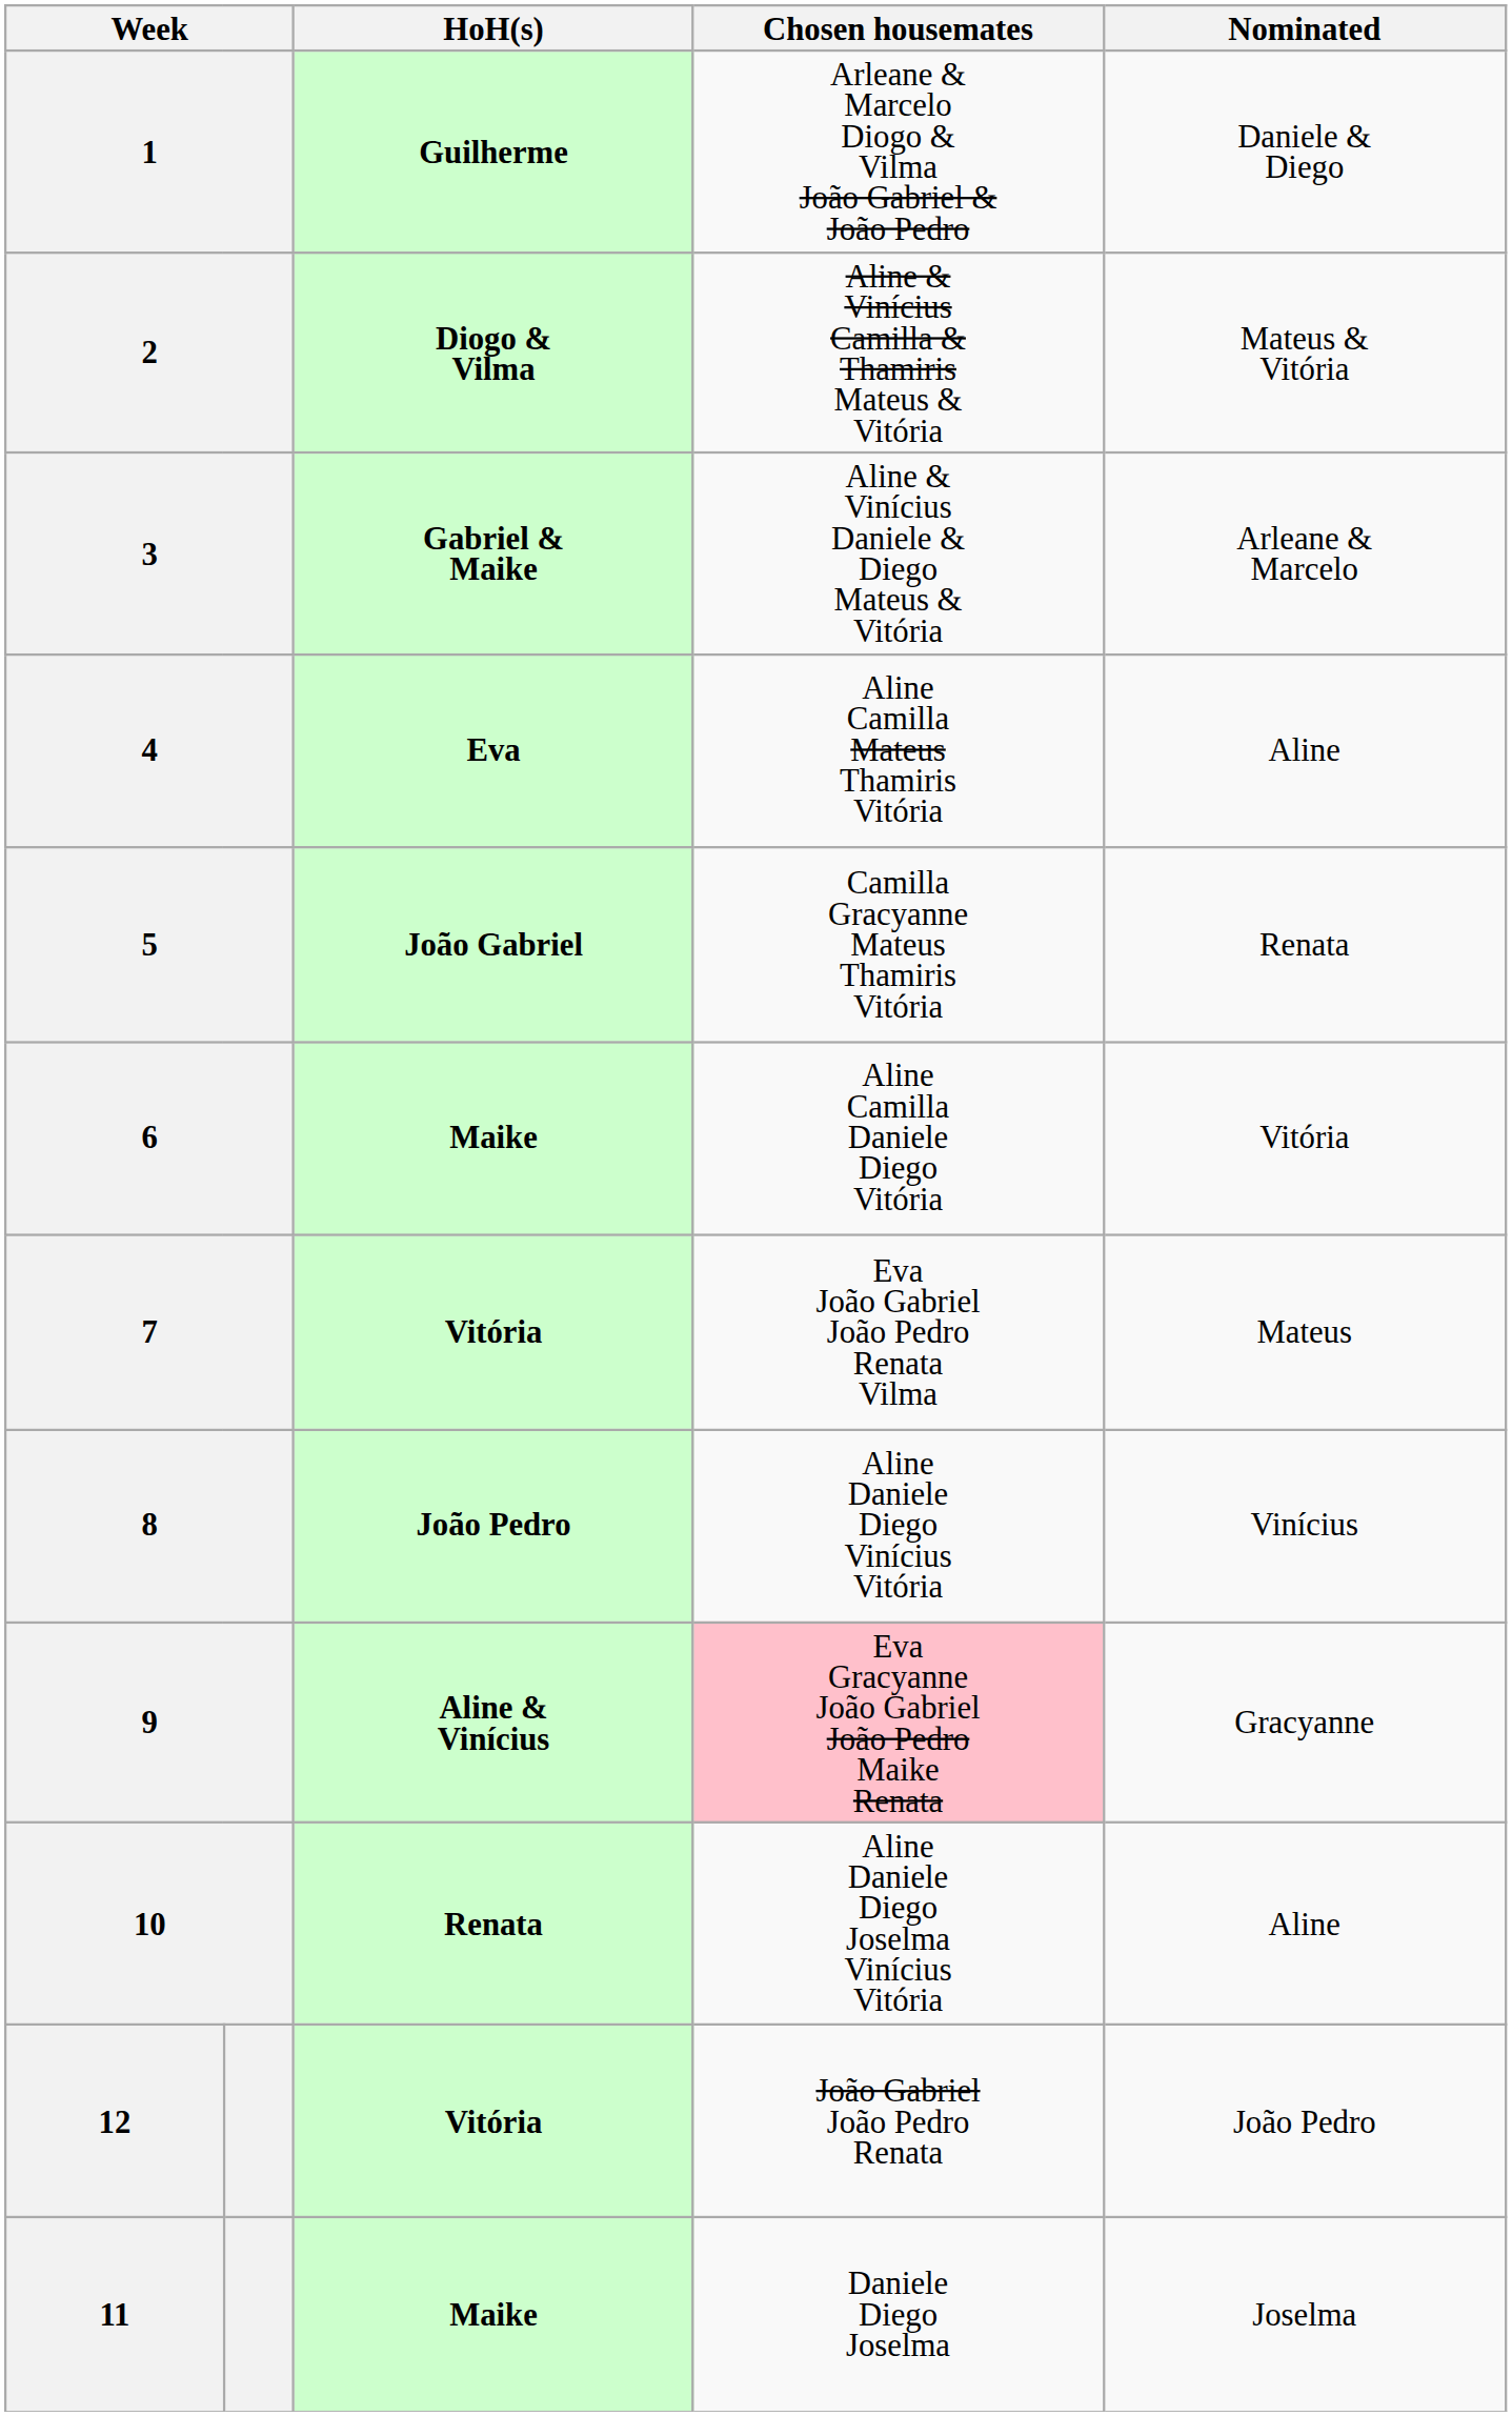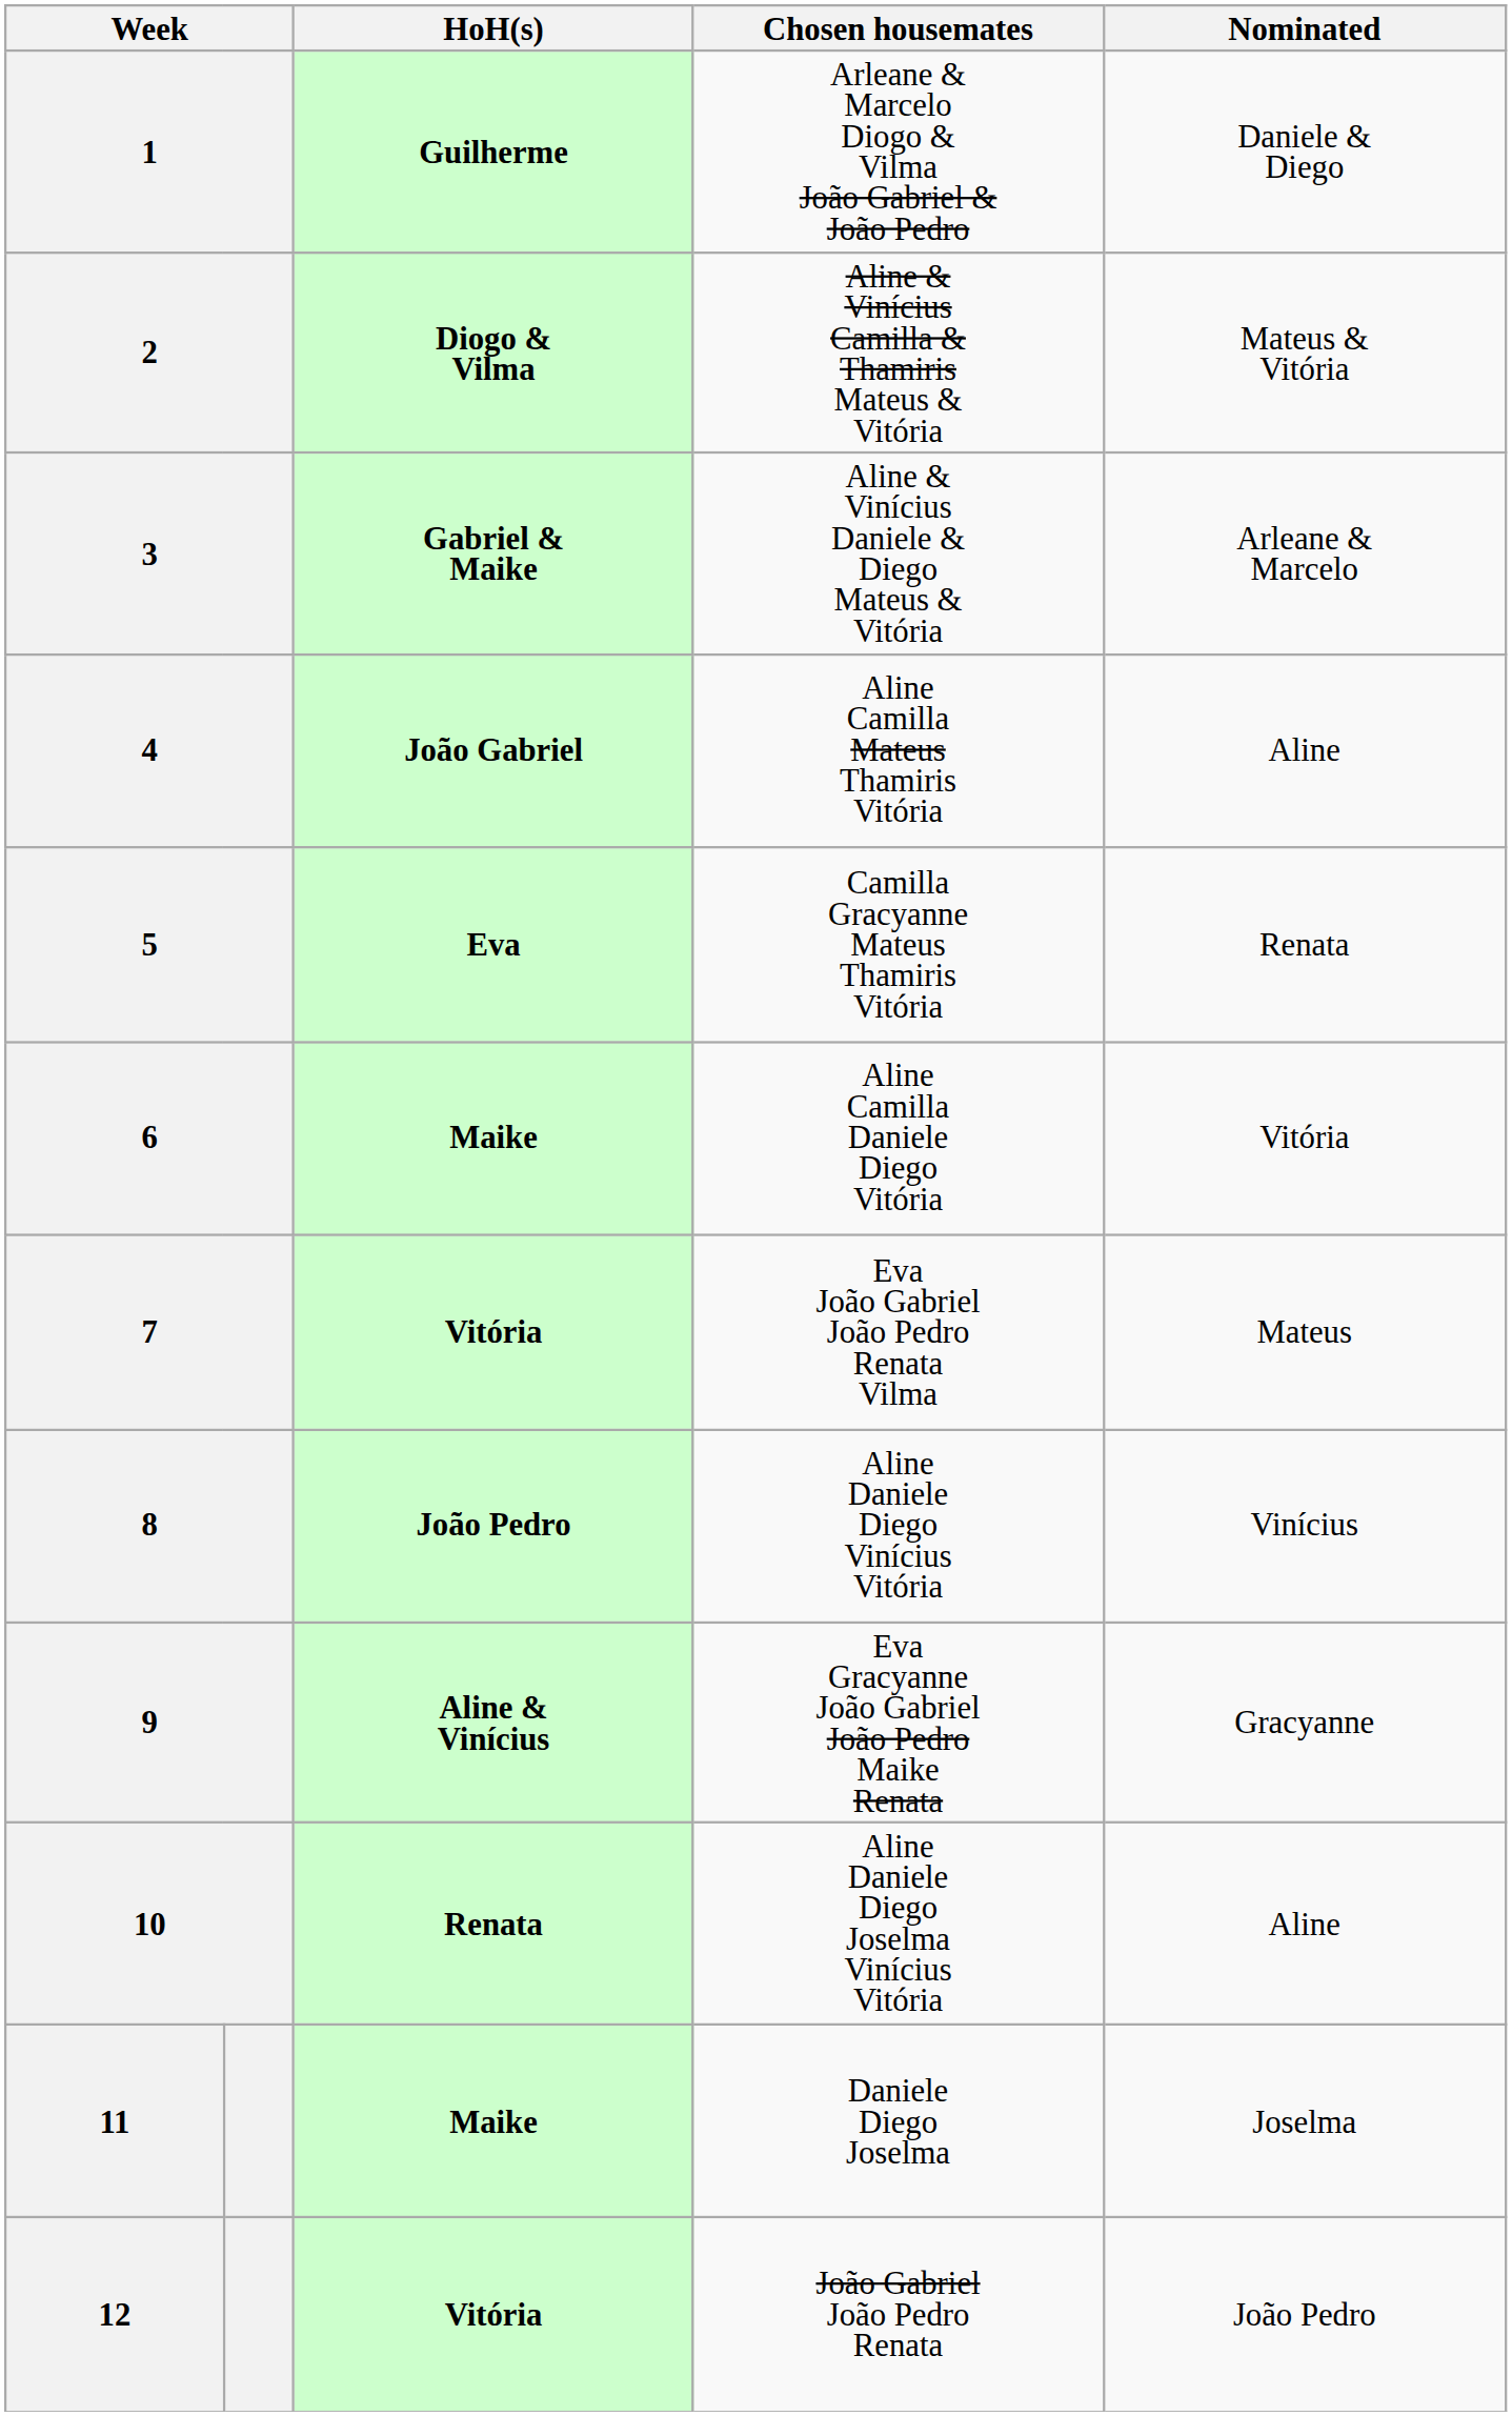 <table class="wikitable" style="width:50%; text-align:center; font-size:85%; line-height:13px;">
 <tr>
 <th width="07.50%" colspan=2>Week</th>
 <th width="10.00%">HoH(s)</th>
 <th width="10.00%">Chosen housemates</th>
 <th width="10.00%">Nominated</th>
 </tr>
 <tr>
 <th colspan=2>1</th>
 <td bgcolor=CCFFCC><strong>Guilherme</strong></td>
 <td style="height:075px">Arleane &<br>Marcelo<br>Diogo &<br>Vilma<br><s>João Gabriel &</s><br><s>João Pedro</s></td>
 <td>Daniele &<br>Diego</td>
 </tr>
 <tr>
 <th colspan=2>2</th>
 <td bgcolor=CCFFCC><strong>Diogo &<br>Vilma</strong></td>
 <td style="height:075px"><s>Aline &</s><br><s>Vinícius</s><br><s>Camilla &</s><br><s>Thamiris</s><br>Mateus &<br>Vitória</td>
 <td>Mateus &<br>Vitória</td>
 </tr>
 <tr>
 <th colspan=2>3</th>
 <td bgcolor=CCFFCC><strong>Gabriel &<br>Maike</strong></td>
 <td style="height:075px">Aline &<br>Vinícius<br>Daniele &<br>Diego<br>Mateus &<br>Vitória</td>
 <td>Arleane &<br>Marcelo</td>
 </tr>
 <tr>
 <th colspan=2>4</th>
-<td bgcolor=CCFFCC><strong>Eva</strong></td>
+<td bgcolor=CCFFCC><strong>João Gabriel</strong></td>
 <td style="height:075px">Aline<br>Camilla<br><s>Mateus</s><br>Thamiris<br>Vitória</td>
 <td>Aline</td>
 </tr>
 <tr>
 <th colspan=2>5</th>
-<td bgcolor=CCFFCC><strong>João Gabriel</strong></td>
+<td bgcolor=CCFFCC><strong>Eva</strong></td>
 <td style="height:075px">Camilla<br>Gracyanne<br>Mateus<br>Thamiris<br>Vitória</td>
 <td>Renata</td>
 </tr>
 <tr>
 <th colspan=2>6</th>
 <td bgcolor=CCFFCC><strong>Maike</strong></td>
 <td style="height:075px">Aline<br>Camilla<br>Daniele<br>Diego<br>Vitória</td>
 <td>Vitória</td>
 </tr>
 <tr>
 <th colspan=2>7</th>
 <td bgcolor=CCFFCC><strong>Vitória</strong></td>
 <td style="height:075px">Eva<br>João Gabriel<br>João Pedro<br>Renata<br>Vilma</td>
 <td>Mateus</td>
 </tr>
 <tr>
 <th colspan=2>8</th>
 <td bgcolor=CCFFCC><strong>João Pedro</strong></td>
 <td style="height:075px">Aline<br>Daniele<br>Diego<br>Vinícius<br>Vitória</td>
 <td>Vinícius</td>
 </tr>
 <tr>
 <th colspan=2>9</th>
 <td bgcolor=CCFFCC><strong>Aline &<br>Vinícius</strong></td>
-<td style="background: pink; height:075px">Eva<br>Gracyanne<br>João Gabriel<br><s>João Pedro</s><br>Maike<br><s>Renata</s></td>
+<td style="height:075px">Eva<br>Gracyanne<br>João Gabriel<br><s>João Pedro</s><br>Maike<br><s>Renata</s></td>
 <td>Gracyanne</td>
 </tr>
 <tr>
 <th colspan=2>10</th>
 <td bgcolor=CCFFCC><strong>Renata</strong></td>
 <td style="height:075px">Aline<br>Daniele<br>Diego<br>Joselma<br>Vinícius<br>Vitória</td>
 <td>Aline</td>
 </tr>
 <tr>
+<th>11</th>
+<th></th>
+<td bgcolor=CCFFCC><strong>Maike</strong></td>
+<td style="height:075px">Daniele<br>Diego<br>Joselma</td>
+<td>Joselma</td>
+</tr>
+<tr>
 <th>12</th>
 <th></th>
 <td bgcolor=CCFFCC><strong>Vitória</strong></td>
 <td style="height:075px"><s>João Gabriel</s><br>João Pedro<br>Renata</td>
 <td>João Pedro</td>
 </tr>
-<tr>
-<th>11</th>
-<th></th>
-<td bgcolor=CCFFCC><strong>Maike</strong></td>
-<td style="height:075px">Daniele<br>Diego<br>Joselma</td>
-<td>Joselma</td>
-</tr>
 </table>
